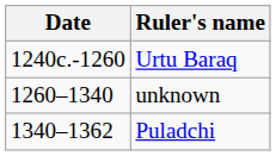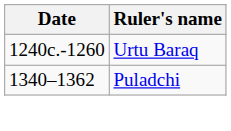 <table class="wikitable" border="1">
 <tr>
 <th>Date</th>
 <th>Ruler's name</th>
 </tr>
 <tr>
 <td>1240c.-1260</td>
 <td><a href='#'>Urtu Baraq</a></td>
 </tr>
 <tr>
-<td>1260–1340</td>
-<td>unknown</td>
-</tr>
-<tr>
 <td>1340–1362</td>
 <td><a href='#'>Puladchi</a></td>
 </tr>
 </table>
